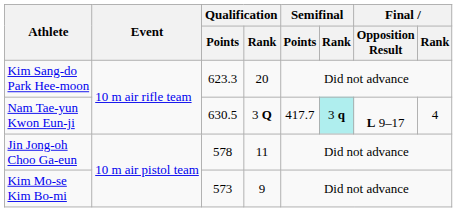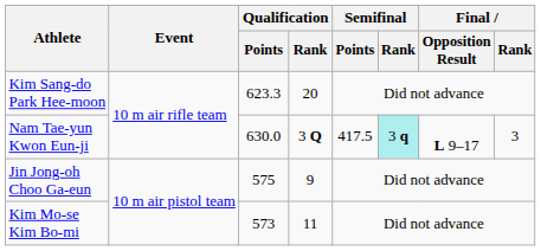 <table class="wikitable" style="font-size:90%; text-align:center">
 <tr>
 <th rowspan="2">Athlete</th>
 <th rowspan="2">Event</th>
 <th colspan="2">Qualification</th>
 <th colspan="2">Semifinal</th>
 <th colspan="2">Final / </th>
 </tr>
 <tr style="font-size:95%">
 <th>Points</th>
 <th>Rank</th>
 <th>Points</th>
 <th>Rank</th>
 <th>Opposition<br>Result</th>
 <th>Rank</th>
 </tr>
 <tr>
 <td style="text-align:left"><a href='#'>Kim Sang-do</a><br><a href='#'>Park Hee-moon</a></td>
 <td rowspan="2" style="text-align:left"><a href='#'>10 m air rifle team</a></td>
 <td>623.3</td>
 <td>20</td>
 <td colspan="4">Did not advance</td>
 </tr>
 <tr>
 <td style="text-align:left"><a href='#'>Nam Tae-yun</a><br><a href='#'>Kwon Eun-ji</a></td>
-<td>630.5</td>
+<td>630.0</td>
 <td>3 <strong>Q</strong></td>
-<td>417.7</td>
+<td>417.5</td>
 <td style="background: paleturquoise;">3 <strong>q</strong></td>
 <td><br><strong>L</strong> 9–17</td>
-<td>4</td>
+<td>3</td>
 </tr>
 <tr>
 <td style="text-align:left"><a href='#'>Jin Jong-oh</a><br><a href='#'>Choo Ga-eun</a></td>
 <td rowspan="2" style="text-align:left"><a href='#'>10 m air pistol team</a></td>
-<td>578</td>
-<td>11</td>
+<td>575</td>
+<td>9</td>
 <td colspan="4">Did not advance</td>
 </tr>
 <tr>
 <td style="text-align:left"><a href='#'>Kim Mo-se</a><br><a href='#'>Kim Bo-mi</a></td>
 <td>573</td>
-<td>9</td>
+<td>11</td>
 <td colspan="4">Did not advance</td>
 </tr>
 </table>
